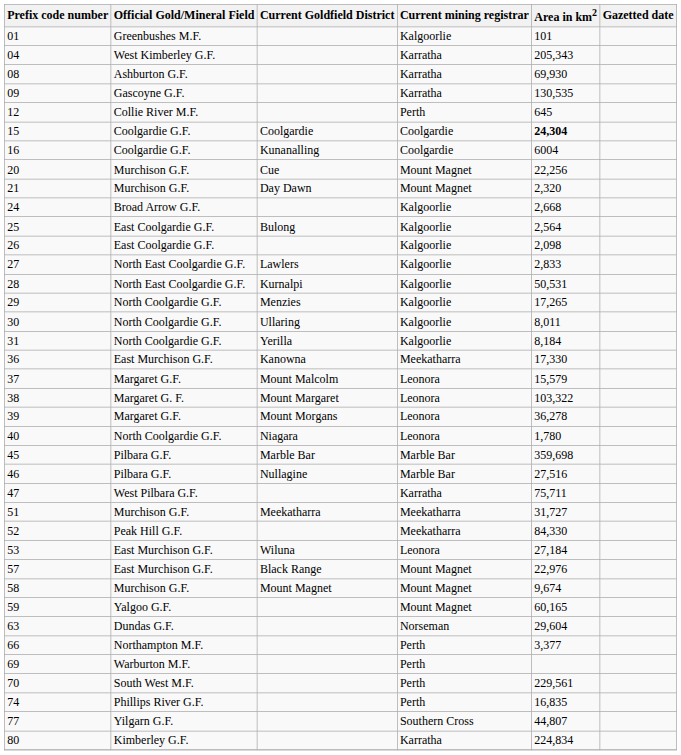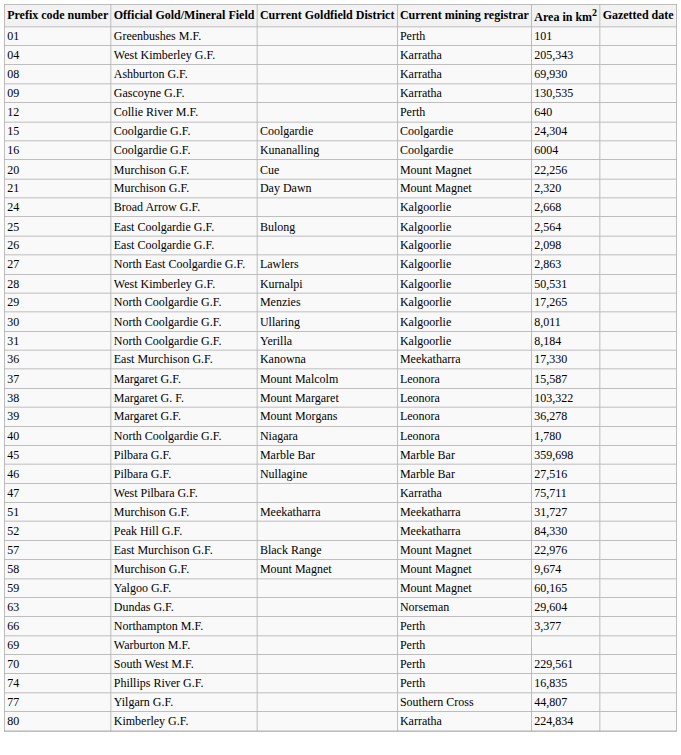 <table class="wikitable sortable">
 <tr>
 <th>Prefix code number</th>
 <th>Official Gold/Mineral Field</th>
 <th>Current Goldfield District</th>
 <th>Current mining registrar</th>
 <th>Area in km<sup>2</sup></th>
 <th>Gazetted date</th>
 </tr>
 <tr>
 <td>01</td>
 <td>Greenbushes M.F.</td>
 <td></td>
-<td>Kalgoorlie</td>
+<td>Perth</td>
 <td>101</td>
 <td></td>
 </tr>
 <tr>
 <td>04</td>
 <td>West Kimberley G.F.</td>
 <td></td>
 <td>Karratha</td>
 <td>205,343</td>
 <td></td>
 </tr>
 <tr>
 <td>08</td>
 <td>Ashburton G.F.</td>
 <td></td>
 <td>Karratha</td>
 <td>69,930</td>
 <td></td>
 </tr>
 <tr>
 <td>09</td>
 <td>Gascoyne G.F.</td>
 <td></td>
 <td>Karratha</td>
 <td>130,535</td>
 <td></td>
 </tr>
 <tr>
 <td>12</td>
 <td>Collie River M.F.</td>
 <td></td>
 <td>Perth</td>
-<td>645</td>
+<td>640</td>
 <td></td>
 </tr>
 <tr>
 <td>15</td>
 <td>Coolgardie G.F.</td>
 <td>Coolgardie</td>
 <td>Coolgardie</td>
-<td><strong>24,304</strong></td>
+<td>24,304</td>
 <td></td>
 </tr>
 <tr>
 <td>16</td>
 <td>Coolgardie G.F.</td>
 <td>Kunanalling</td>
 <td>Coolgardie</td>
 <td>6004</td>
 <td></td>
 </tr>
 <tr>
 <td>20</td>
 <td>Murchison G.F.</td>
 <td>Cue</td>
 <td>Mount Magnet</td>
 <td>22,256</td>
 <td></td>
 </tr>
 <tr>
 <td>21</td>
 <td>Murchison G.F.</td>
 <td>Day Dawn</td>
 <td>Mount Magnet</td>
 <td>2,320</td>
 <td></td>
 </tr>
 <tr>
 <td>24</td>
 <td>Broad Arrow G.F.</td>
 <td></td>
 <td>Kalgoorlie</td>
 <td>2,668</td>
 <td></td>
 </tr>
 <tr>
 <td>25</td>
 <td>East Coolgardie G.F.</td>
 <td>Bulong</td>
 <td>Kalgoorlie</td>
 <td>2,564</td>
 <td></td>
 </tr>
 <tr>
 <td>26</td>
 <td>East Coolgardie G.F.</td>
 <td></td>
 <td>Kalgoorlie</td>
 <td>2,098</td>
 <td></td>
 </tr>
 <tr>
 <td>27</td>
 <td>North East Coolgardie G.F.</td>
 <td>Lawlers</td>
 <td>Kalgoorlie</td>
-<td>2,833</td>
+<td>2,863</td>
 <td></td>
 </tr>
 <tr>
 <td>28</td>
-<td>North East Coolgardie G.F.</td>
+<td>West Kimberley G.F.</td>
 <td>Kurnalpi</td>
 <td>Kalgoorlie</td>
 <td>50,531</td>
 <td></td>
 </tr>
 <tr>
 <td>29</td>
 <td>North Coolgardie G.F.</td>
 <td>Menzies</td>
 <td>Kalgoorlie</td>
 <td>17,265</td>
 <td></td>
 </tr>
 <tr>
 <td>30</td>
 <td>North Coolgardie G.F.</td>
 <td>Ullaring</td>
 <td>Kalgoorlie</td>
 <td>8,011</td>
 <td></td>
 </tr>
 <tr>
 <td>31</td>
 <td>North Coolgardie G.F.</td>
 <td>Yerilla</td>
 <td>Kalgoorlie</td>
 <td>8,184</td>
 <td></td>
 </tr>
 <tr>
 <td>36</td>
 <td>East Murchison G.F.</td>
 <td>Kanowna</td>
 <td>Meekatharra</td>
 <td>17,330</td>
 <td></td>
 </tr>
 <tr>
 <td>37</td>
 <td Mount>Margaret G.F.</td>
 <td>Mount Malcolm</td>
 <td>Leonora</td>
-<td>15,579</td>
+<td>15,587</td>
 <td></td>
 </tr>
 <tr>
 <td>38</td>
 <td Mount>Margaret G. F.</td>
 <td>Mount Margaret</td>
 <td>Leonora</td>
 <td>103,322</td>
 <td></td>
 </tr>
 <tr>
 <td>39</td>
 <td Mount>Margaret G.F.</td>
 <td>Mount Morgans</td>
 <td>Leonora</td>
 <td>36,278</td>
 <td></td>
 </tr>
 <tr>
 <td>40</td>
 <td>North Coolgardie G.F.</td>
 <td>Niagara</td>
 <td>Leonora</td>
 <td>1,780</td>
 <td></td>
 </tr>
 <tr>
 <td>45</td>
 <td>Pilbara G.F.</td>
 <td>Marble Bar</td>
 <td>Marble Bar</td>
 <td>359,698</td>
 <td></td>
 </tr>
 <tr>
 <td>46</td>
 <td>Pilbara G.F.</td>
 <td>Nullagine</td>
 <td>Marble Bar</td>
 <td>27,516</td>
 <td></td>
 </tr>
 <tr>
 <td>47</td>
 <td>West Pilbara G.F.</td>
 <td></td>
 <td>Karratha</td>
 <td>75,711</td>
 <td></td>
 </tr>
 <tr>
 <td>51</td>
 <td>Murchison G.F.</td>
 <td>Meekatharra</td>
 <td>Meekatharra</td>
 <td>31,727</td>
 <td></td>
 </tr>
 <tr>
 <td>52</td>
 <td>Peak Hill G.F.</td>
 <td></td>
 <td>Meekatharra</td>
 <td>84,330</td>
-<td></td>
-</tr>
-<tr>
-<td>53</td>
-<td>East Murchison G.F.</td>
-<td>Wiluna</td>
-<td>Leonora</td>
-<td>27,184</td>
 <td></td>
 </tr>
 <tr>
 <td>57</td>
 <td>East Murchison G.F.</td>
 <td>Black Range</td>
 <td>Mount Magnet</td>
 <td>22,976</td>
 <td></td>
 </tr>
 <tr>
 <td>58</td>
 <td>Murchison G.F.</td>
 <td>Mount Magnet</td>
 <td>Mount Magnet</td>
 <td>9,674</td>
 <td></td>
 </tr>
 <tr>
 <td>59</td>
 <td>Yalgoo G.F.</td>
 <td></td>
 <td>Mount Magnet</td>
 <td>60,165</td>
 <td></td>
 </tr>
 <tr>
 <td>63</td>
 <td>Dundas G.F.</td>
 <td></td>
 <td>Norseman</td>
 <td>29,604</td>
 <td></td>
 </tr>
 <tr>
 <td>66</td>
 <td>Northampton M.F.</td>
 <td></td>
 <td>Perth</td>
 <td>3,377</td>
 <td></td>
 </tr>
 <tr>
 <td>69</td>
 <td>Warburton M.F.</td>
 <td></td>
 <td>Perth</td>
 <td></td>
 <td></td>
 </tr>
 <tr>
 <td>70</td>
 <td>South West M.F.</td>
 <td></td>
 <td>Perth</td>
 <td>229,561</td>
 <td></td>
 </tr>
 <tr>
 <td>74</td>
 <td>Phillips River G.F.</td>
 <td></td>
 <td>Perth</td>
 <td>16,835</td>
 <td></td>
 </tr>
 <tr>
 <td>77</td>
 <td>Yilgarn G.F.</td>
 <td></td>
 <td>Southern Cross</td>
 <td>44,807</td>
 <td></td>
 </tr>
 <tr>
 <td>80</td>
 <td>Kimberley G.F.</td>
 <td></td>
 <td>Karratha</td>
 <td>224,834</td>
 <td></td>
 </tr>
 <tr>
 </tr>
 </table>
